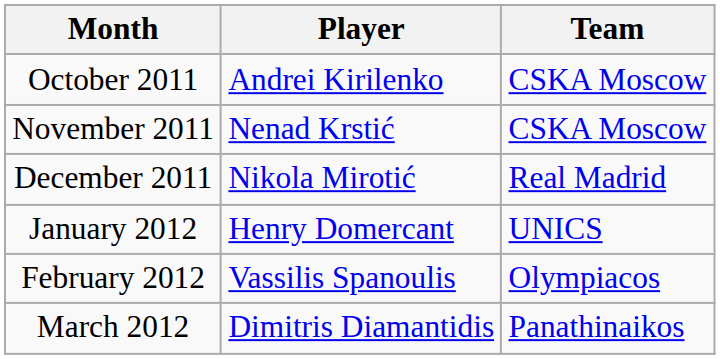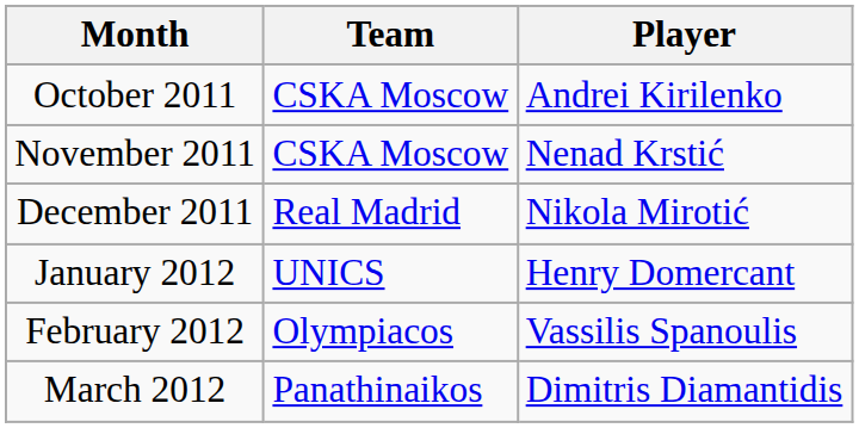 <table class="wikitable" style="text-align: center">
 <tr>
 <th style="text-align:center;">Month</th>
+<th style="text-align:center;">Team</th>
 <th style="text-align:center;">Player</th>
-<th style="text-align:center;">Team</th>
 </tr>
 <tr>
 <td>October 2011</td>
+<td align="left"> <a href='#'>CSKA Moscow</a></td>
 <td align="left"> <a href='#'>Andrei Kirilenko</a></td>
-<td align="left"> <a href='#'>CSKA Moscow</a></td>
 </tr>
 <tr>
 <td>November 2011</td>
+<td align="left"> <a href='#'>CSKA Moscow</a></td>
 <td align="left"> <a href='#'>Nenad Krstić</a></td>
-<td align="left"> <a href='#'>CSKA Moscow</a></td>
 </tr>
 <tr>
 <td>December 2011</td>
+<td align="left"> <a href='#'>Real Madrid</a></td>
 <td align="left"> <a href='#'>Nikola Mirotić</a></td>
-<td align="left"> <a href='#'>Real Madrid</a></td>
 </tr>
 <tr>
 <td>January 2012</td>
+<td align="left"> <a href='#'>UNICS</a></td>
 <td align="left"> <a href='#'>Henry Domercant</a></td>
-<td align="left"> <a href='#'>UNICS</a></td>
 </tr>
 <tr>
 <td>February 2012</td>
+<td align="left"> <a href='#'>Olympiacos</a></td>
 <td align="left"> <a href='#'>Vassilis Spanoulis</a></td>
-<td align="left"> <a href='#'>Olympiacos</a></td>
 </tr>
 <tr>
 <td>March 2012</td>
+<td align="left"> <a href='#'>Panathinaikos</a></td>
 <td align="left"> <a href='#'>Dimitris Diamantidis</a></td>
-<td align="left"> <a href='#'>Panathinaikos</a></td>
 </tr>
 </table>
